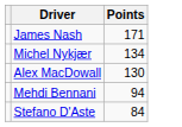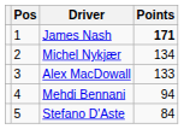 <table class="wikitable" style="font-size: 95%;">
 <tr>
 <th></th>
+<th>Pos</th>
 <th>Driver</th>
 <th>Points</th>
 </tr>
 <tr>
 <td align="left"></td>
+<td>1</td>
 <td> <a href='#'>James Nash</a></td>
-<td align="right">171</td>
+<td align="right"><strong>171</strong></td>
 </tr>
 <tr>
 <td align="left"></td>
+<td>2</td>
 <td> <a href='#'>Michel Nykjær</a></td>
 <td align="right">134</td>
 </tr>
 <tr>
 <td align="left"></td>
+<td>3</td>
 <td> <a href='#'>Alex MacDowall</a></td>
-<td align="right">130</td>
+<td align="right">133</td>
 </tr>
 <tr>
 <td align="left"></td>
+<td>4</td>
 <td> <a href='#'>Mehdi Bennani</a></td>
 <td align="right">94</td>
 </tr>
 <tr>
 <td align="left"></td>
+<td>5</td>
 <td> <a href='#'>Stefano D'Aste</a></td>
 <td align="right">84</td>
 </tr>
 </table>
